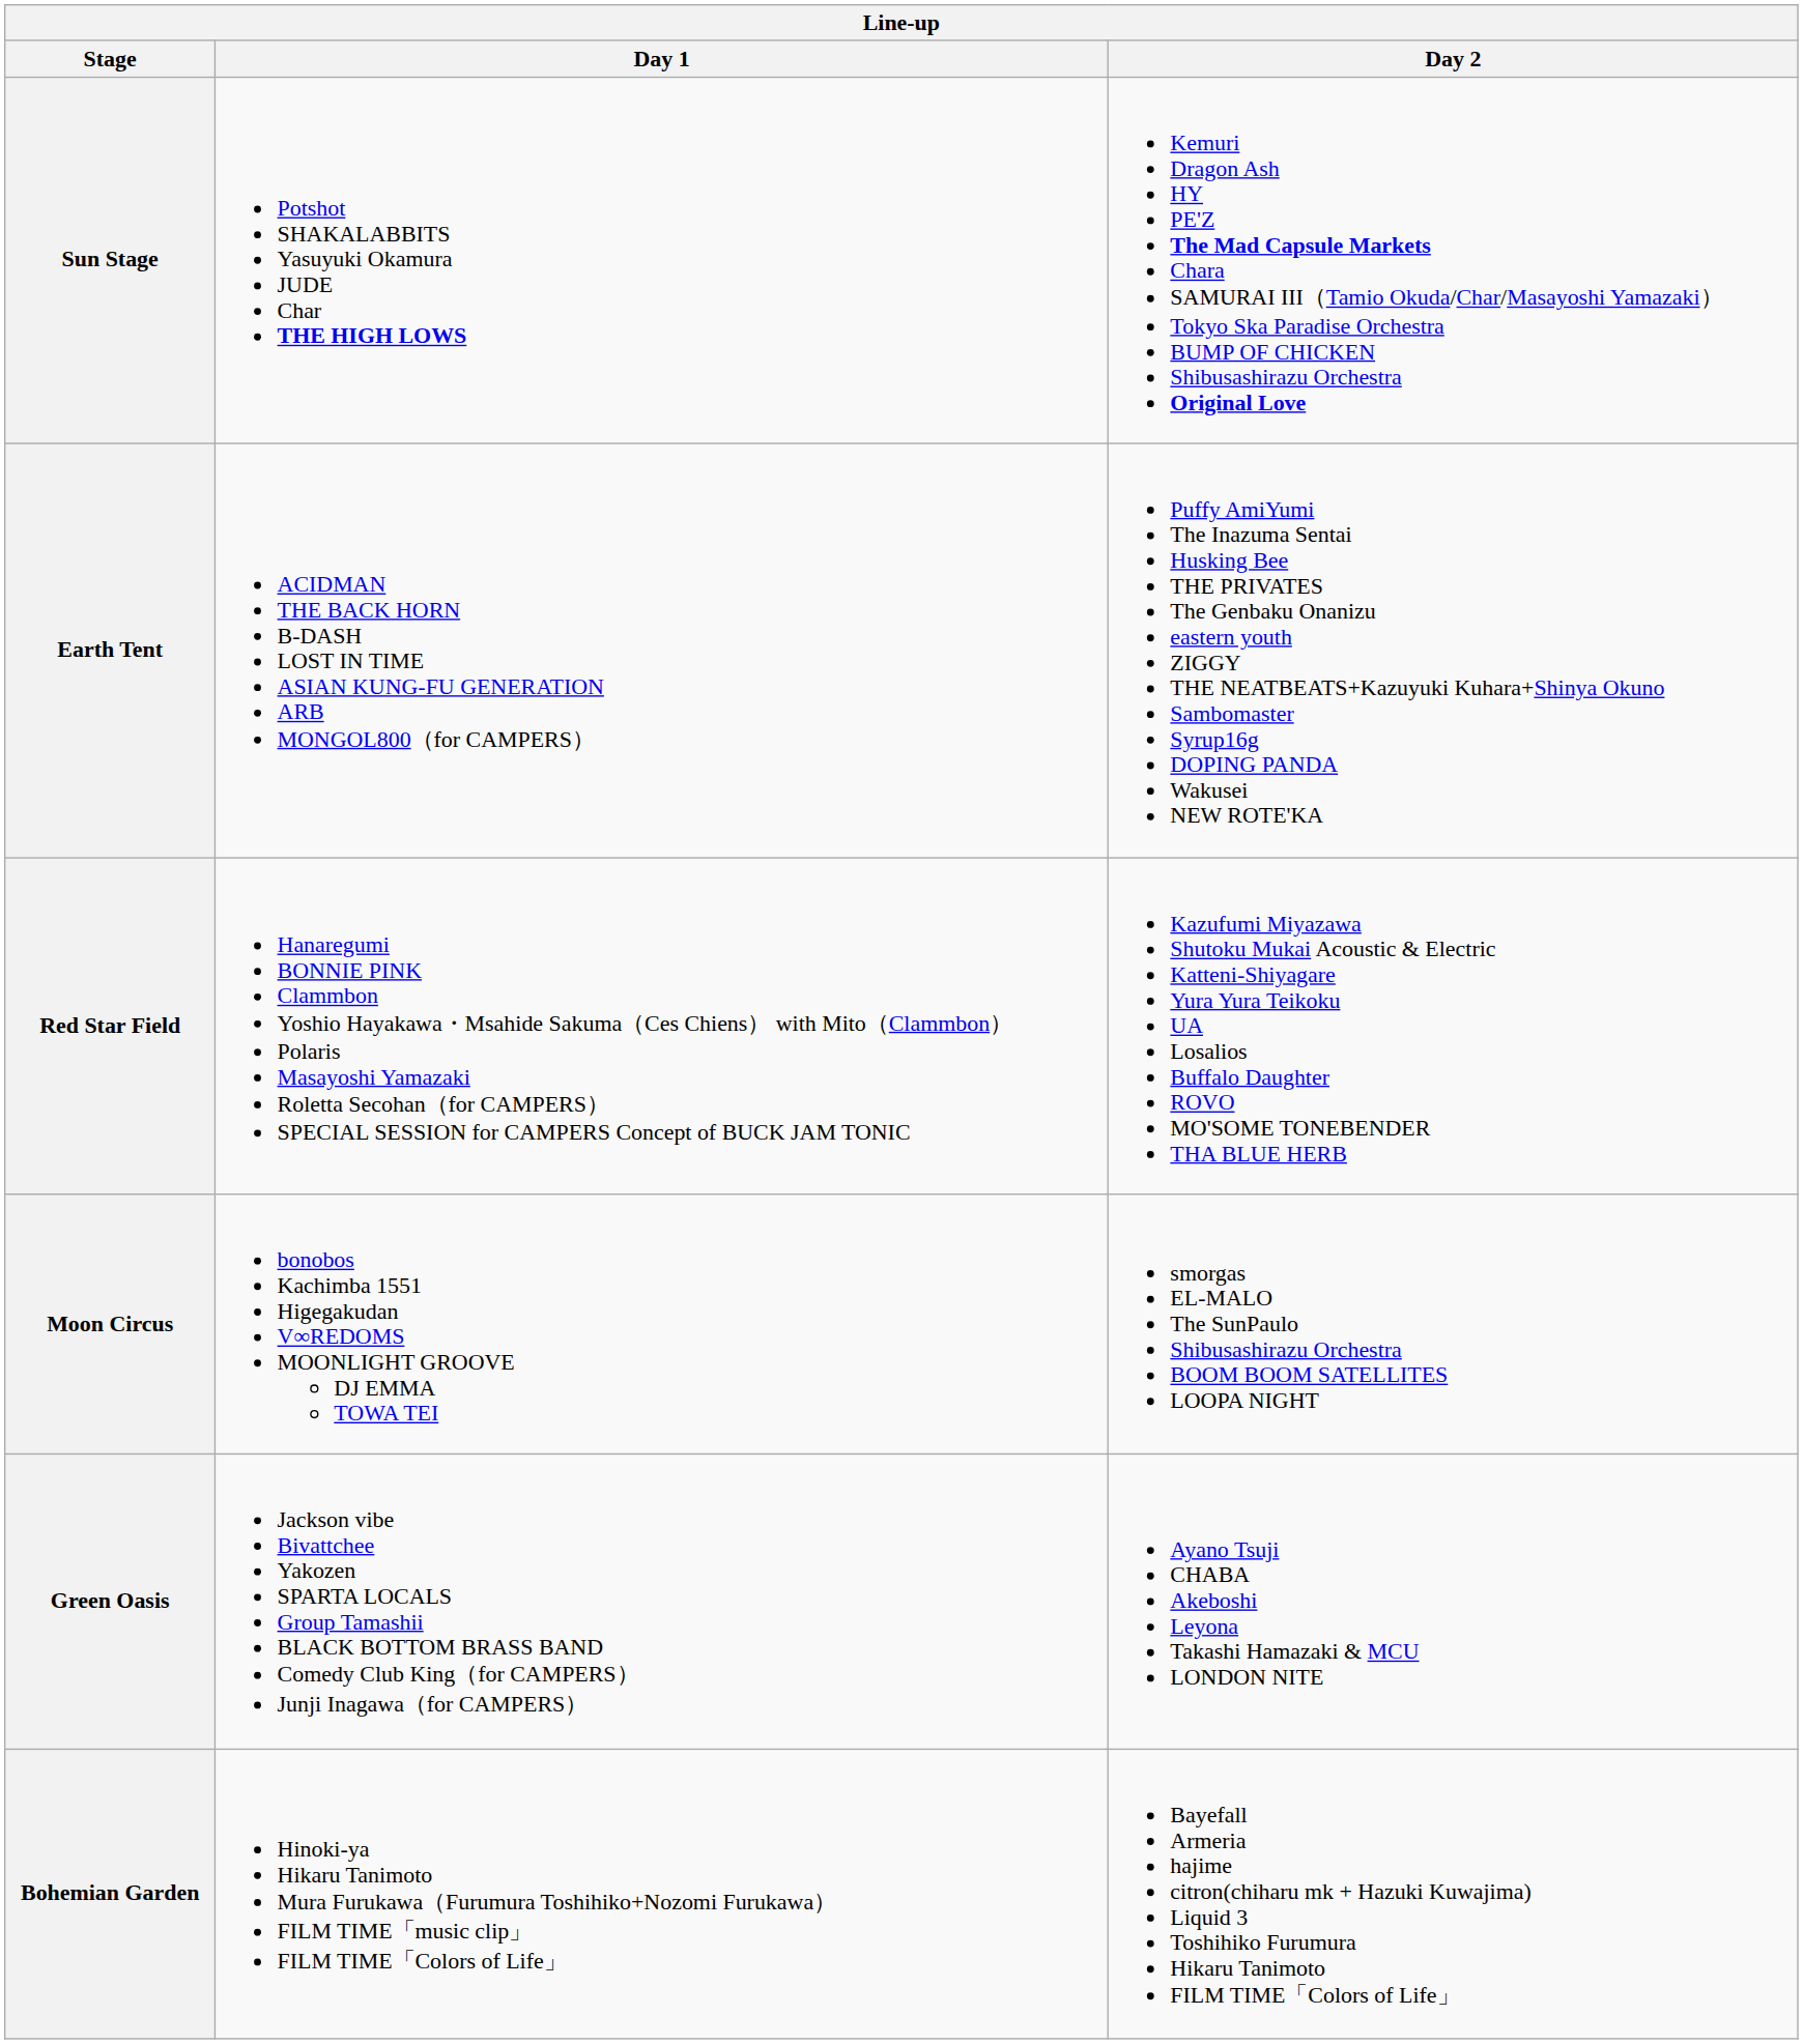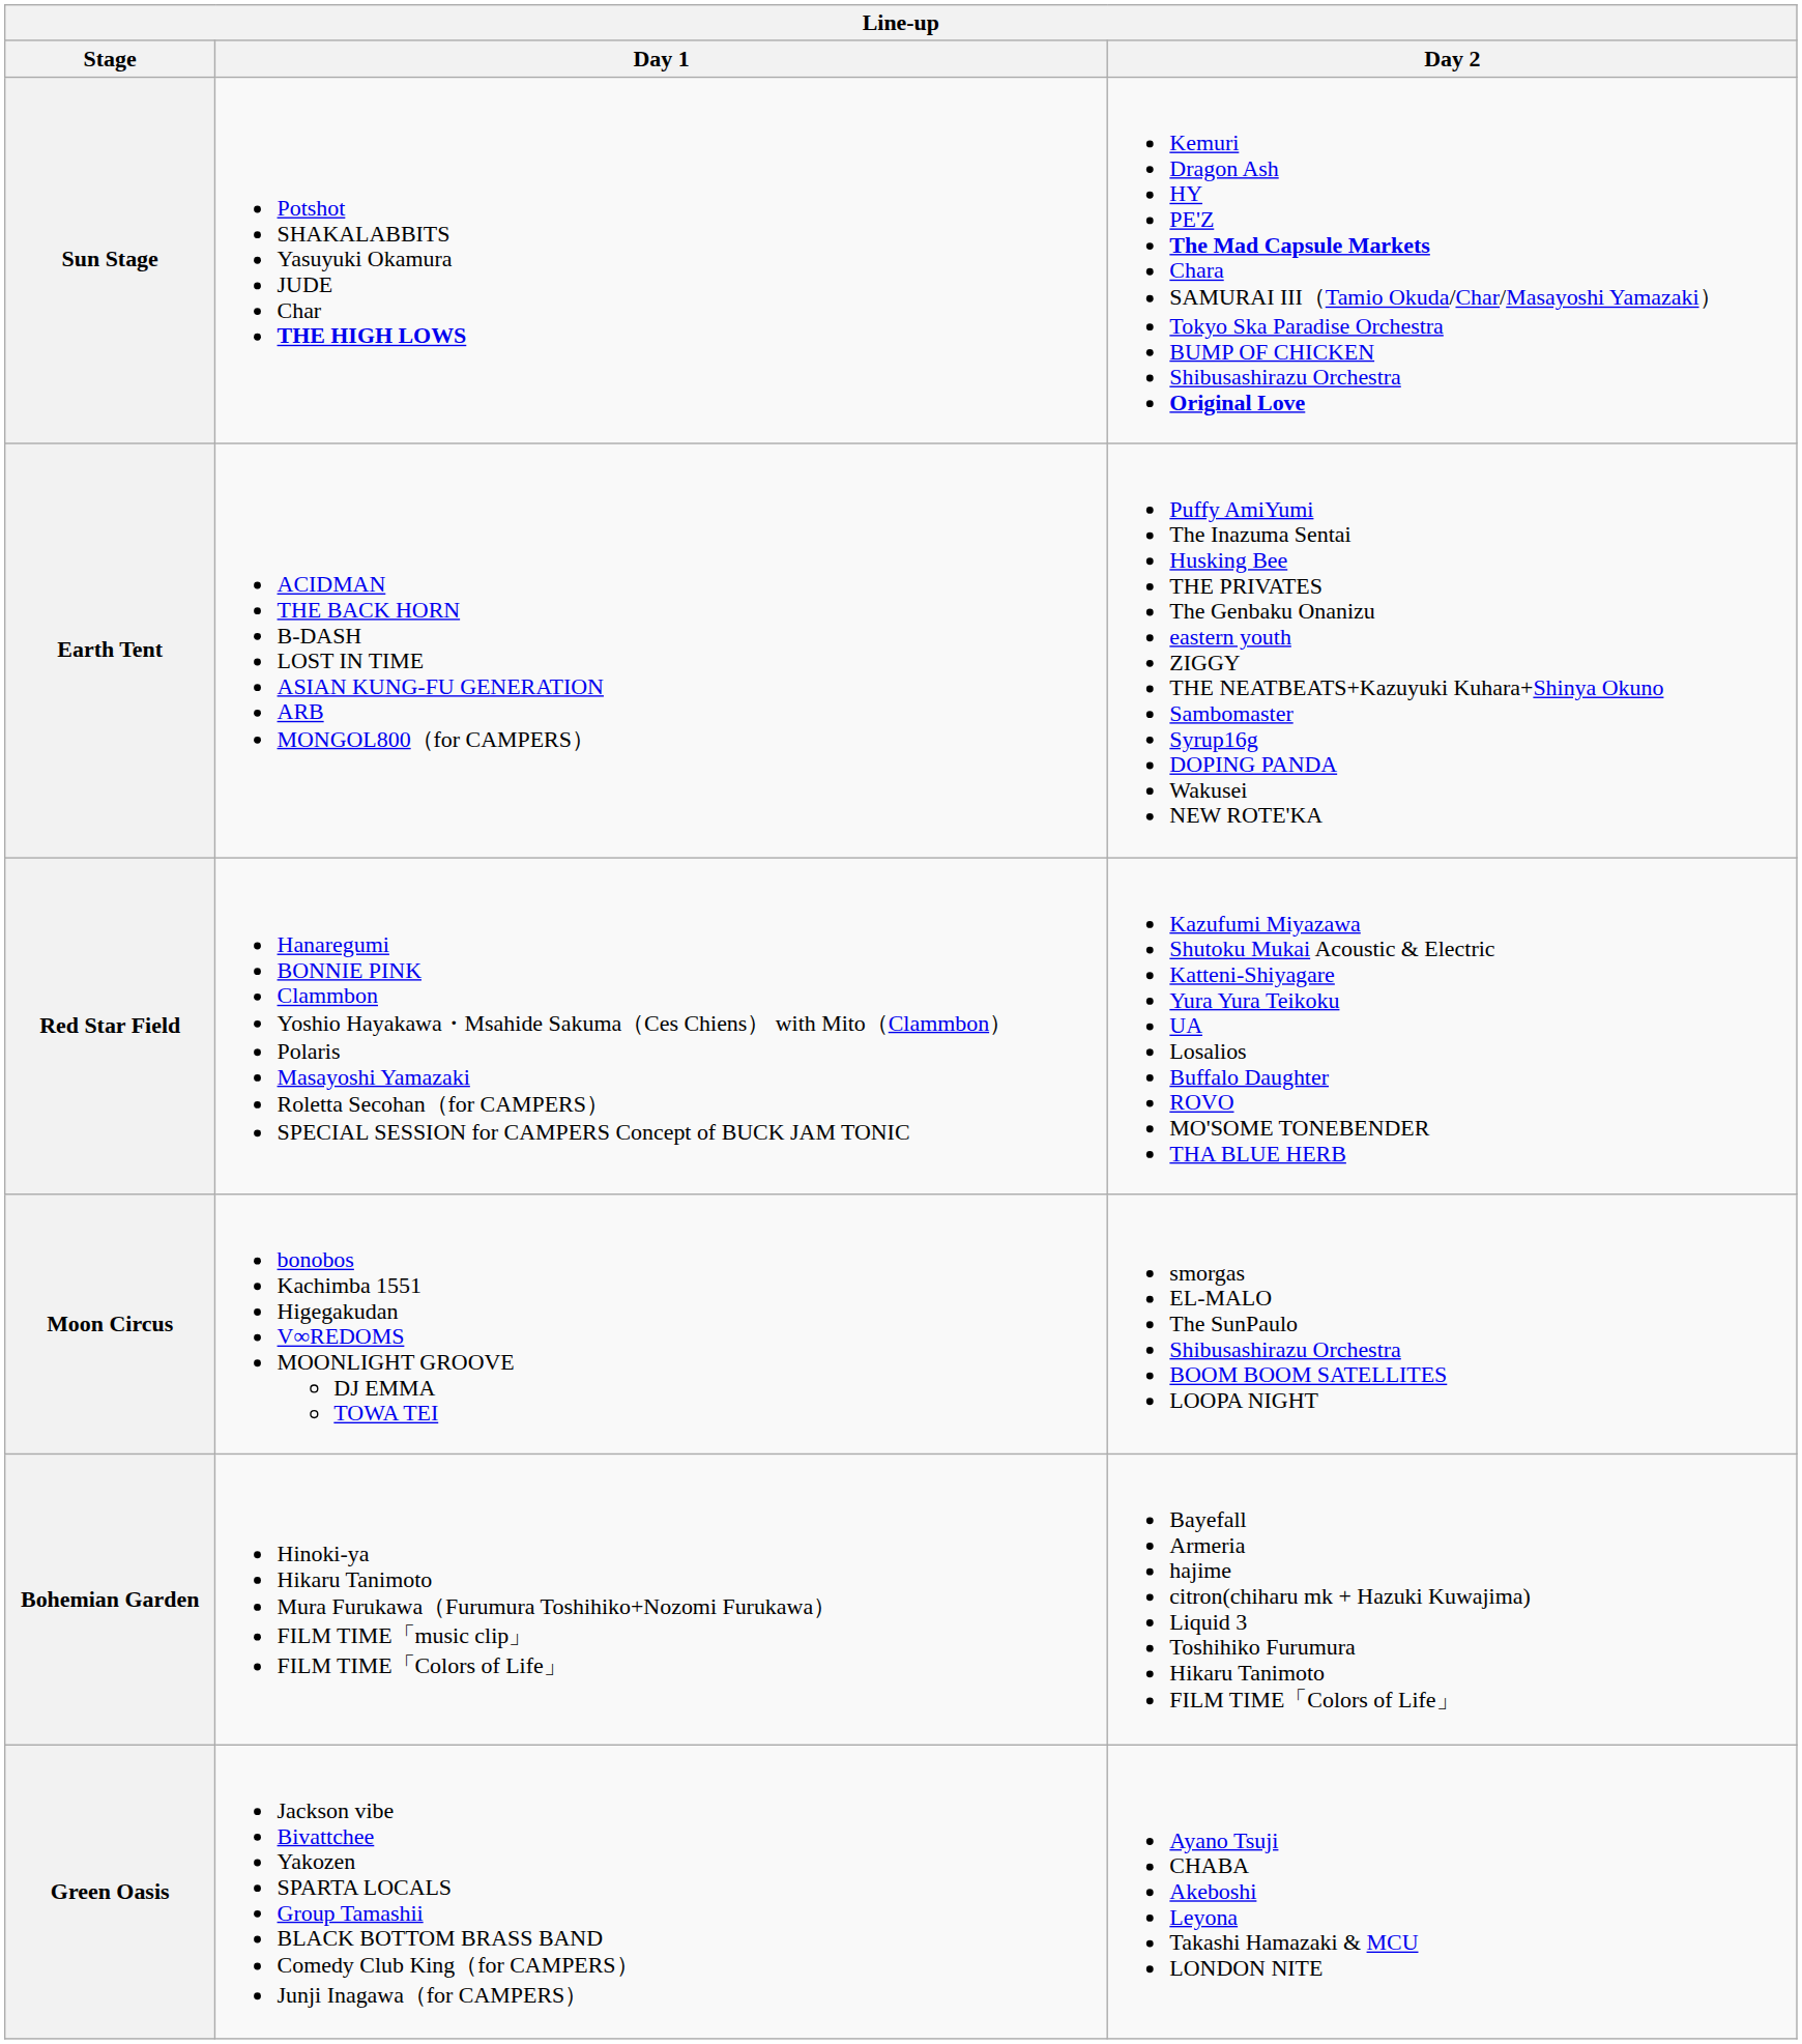 <table class="wikitable collapsible collapsed" style="clear:none; margin:0 auto; padding:0 auto;width:100%">
 <tr>
 <th colspan="3">Line-up</th>
 </tr>
 <tr>
 <th>Stage</th>
 <th>Day 1</th>
 <th>Day 2</th>
 </tr>
 <tr>
 <th>Sun Stage</th>
 <td><br><ul><li><a href='#'>Potshot</a></li><li>SHAKALABBITS</li><li>Yasuyuki Okamura</li><li>JUDE</li><li>Char</li><li><strong><a href='#'>THE HIGH LOWS</a></strong></li></ul></td>
 <td><br><ul><li><a href='#'>Kemuri</a></li><li><a href='#'>Dragon Ash</a></li><li><a href='#'>HY</a></li><li><a href='#'>PE'Z</a></li><li><strong><a href='#'>The Mad Capsule Markets</a></strong></li><li><a href='#'>Chara</a></li><li>SAMURAI III（<a href='#'>Tamio Okuda</a>/<a href='#'>Char</a>/<a href='#'>Masayoshi Yamazaki</a>）</li><li><a href='#'>Tokyo Ska Paradise Orchestra</a></li><li><a href='#'>BUMP OF CHICKEN</a></li><li><a href='#'>Shibusashirazu Orchestra</a></li><li><strong><a href='#'>Original Love</a></strong></li></ul></td>
 </tr>
 <tr>
 <th>Earth Tent</th>
 <td><br><ul><li><a href='#'>ACIDMAN</a></li><li><a href='#'>THE BACK HORN</a></li><li>B-DASH</li><li>LOST IN TIME</li><li><a href='#'>ASIAN KUNG-FU GENERATION</a></li><li><a href='#'>ARB</a></li><li><a href='#'>MONGOL800</a>（for CAMPERS）</li></ul></td>
 <td><br><ul><li><a href='#'>Puffy AmiYumi</a></li><li>The Inazuma Sentai</li><li><a href='#'>Husking Bee</a></li><li>THE PRIVATES</li><li>The Genbaku Onanizu</li><li><a href='#'>eastern youth</a></li><li>ZIGGY</li><li>THE NEATBEATS+Kazuyuki Kuhara+<a href='#'>Shinya Okuno</a></li><li><a href='#'>Sambomaster</a></li><li><a href='#'>Syrup16g</a></li><li><a href='#'>DOPING PANDA</a></li><li>Wakusei</li><li>NEW ROTE'KA</li></ul></td>
 </tr>
 <tr>
 <th>Red Star Field</th>
 <td><br><ul><li><a href='#'>Hanaregumi</a></li><li><a href='#'>BONNIE PINK</a></li><li><a href='#'>Clammbon</a></li><li>Yoshio Hayakawa・Msahide Sakuma（Ces Chiens） with Mito（<a href='#'>Clammbon</a>）</li><li>Polaris</li><li><a href='#'>Masayoshi Yamazaki</a></li><li>Roletta Secohan（for CAMPERS）</li><li>SPECIAL SESSION for CAMPERS Concept of BUCK JAM TONIC</li></ul></td>
 <td><br><ul><li><a href='#'>Kazufumi Miyazawa</a></li><li><a href='#'>Shutoku Mukai</a> Acoustic & Electric</li><li><a href='#'>Katteni-Shiyagare</a></li><li><a href='#'>Yura Yura Teikoku</a></li><li><a href='#'>UA</a></li><li>Losalios</li><li><a href='#'>Buffalo Daughter</a></li><li><a href='#'>ROVO</a></li><li>MO'SOME TONEBENDER</li><li><a href='#'>THA BLUE HERB</a></li></ul></td>
 </tr>
 <tr>
 <th>Moon Circus</th>
 <td><br><ul><li><a href='#'>bonobos</a></li><li>Kachimba 1551</li><li>Higegakudan</li><li><a href='#'>V∞REDOMS</a></li><li>MOONLIGHT GROOVE<ul><li>DJ EMMA</li><li><a href='#'>TOWA TEI</a></li></ul></li></ul></td>
 <td><br><ul><li>smorgas</li><li>EL-MALO</li><li>The SunPaulo</li><li><a href='#'>Shibusashirazu Orchestra</a></li><li><a href='#'>BOOM BOOM SATELLITES</a></li><li>LOOPA NIGHT</li></ul></td>
 </tr>
 <tr>
+<th>Bohemian Garden</th>
+<td><br><ul><li>Hinoki-ya</li><li>Hikaru Tanimoto</li><li>Mura Furukawa（Furumura Toshihiko+Nozomi Furukawa）</li><li>FILM TIME「music clip」</li><li>FILM TIME「Colors of Life」</li></ul></td>
+<td><br><ul><li>Bayefall</li><li>Armeria</li><li>hajime</li><li>citron(chiharu mk + Hazuki Kuwajima)</li><li>Liquid 3</li><li>Toshihiko Furumura</li><li>Hikaru Tanimoto</li><li>FILM TIME「Colors of Life」</li></ul></td>
+</tr>
+<tr>
 <th>Green Oasis</th>
 <td><br><ul><li>Jackson vibe</li><li><a href='#'>Bivattchee</a></li><li>Yakozen</li><li>SPARTA LOCALS</li><li><a href='#'>Group Tamashii</a></li><li>BLACK BOTTOM BRASS BAND</li><li>Comedy Club King（for CAMPERS）</li><li>Junji Inagawa（for CAMPERS）</li></ul></td>
 <td><br><ul><li><a href='#'>Ayano Tsuji</a></li><li>CHABA</li><li><a href='#'>Akeboshi</a></li><li><a href='#'>Leyona</a></li><li>Takashi Hamazaki & <a href='#'>MCU</a></li><li>LONDON NITE</li></ul></td>
 </tr>
-<tr>
-<th>Bohemian Garden</th>
-<td><br><ul><li>Hinoki-ya</li><li>Hikaru Tanimoto</li><li>Mura Furukawa（Furumura Toshihiko+Nozomi Furukawa）</li><li>FILM TIME「music clip」</li><li>FILM TIME「Colors of Life」</li></ul></td>
-<td><br><ul><li>Bayefall</li><li>Armeria</li><li>hajime</li><li>citron(chiharu mk + Hazuki Kuwajima)</li><li>Liquid 3</li><li>Toshihiko Furumura</li><li>Hikaru Tanimoto</li><li>FILM TIME「Colors of Life」</li></ul></td>
-</tr>
 </table>
